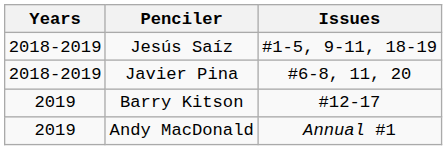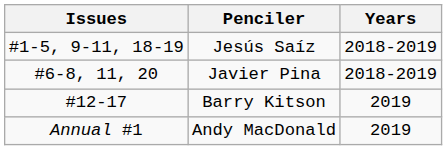 <table class="wikitable">
 <tr>
+<th>Issues</th>
+<th>Penciler</th>
 <th>Years</th>
-<th>Penciler</th>
-<th>Issues</th>
 </tr>
 <tr>
+<td align="center">#1-5, 9-11, 18-19</td>
+<td align="center">Jesús Saíz</td>
 <td align="center">2018-2019</td>
-<td align="center">Jesús Saíz</td>
-<td align="center">#1-5, 9-11, 18-19</td>
 </tr>
 <tr>
+<td align="center">#6-8, 11, 20</td>
+<td align="center">Javier Pina</td>
 <td align="center">2018-2019</td>
-<td align="center">Javier Pina</td>
-<td align="center">#6-8, 11, 20</td>
 </tr>
 <tr>
+<td align="center">#12-17</td>
+<td align="center">Barry Kitson</td>
 <td align="center">2019</td>
-<td align="center">Barry Kitson</td>
-<td align="center">#12-17</td>
 </tr>
 <tr>
+<td align="center"><em>Annual</em> #1</td>
+<td align="center">Andy MacDonald</td>
 <td align="center">2019</td>
-<td align="center">Andy MacDonald</td>
-<td align="center"><em>Annual</em> #1</td>
 </tr>
 </table>
